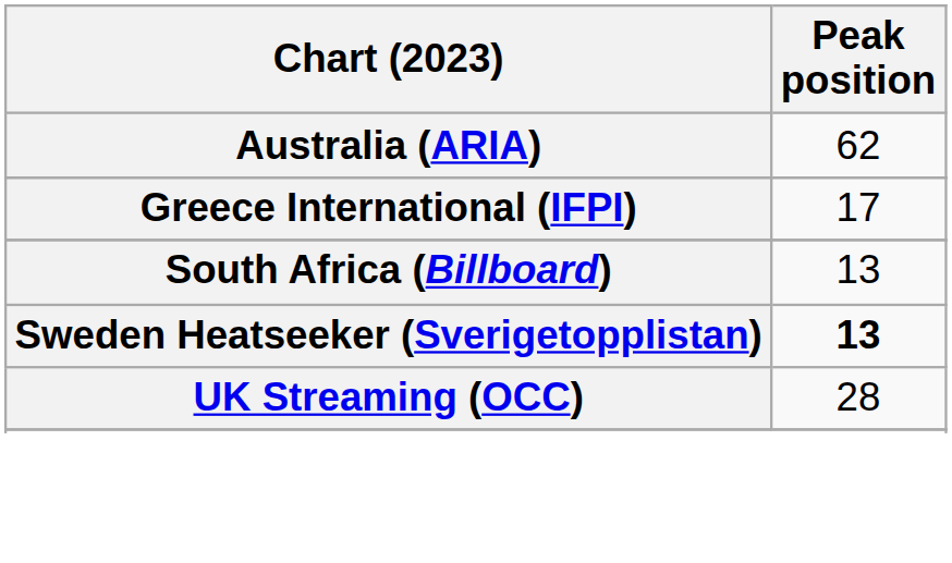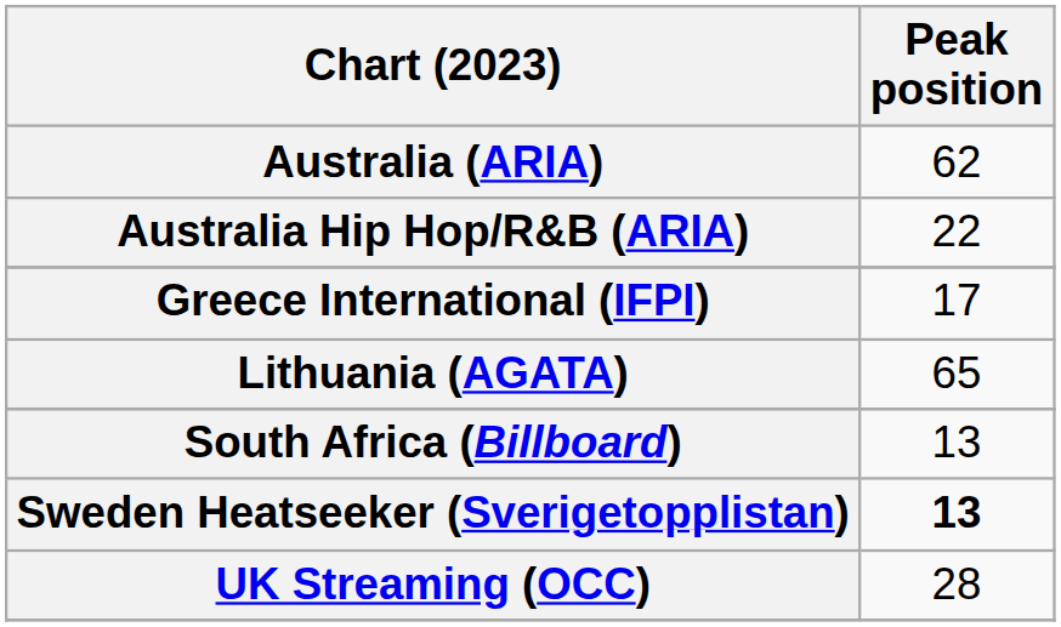 <table class="wikitable sortable plainrowheaders" style="text-align:center">
 <tr>
 <th scope="col">Chart (2023)</th>
 <th scope="col">Peak<br>position</th>
 </tr>
 <tr>
 <th scope="row">Australia (<a href='#'>ARIA</a>)</th>
 <td>62</td>
 </tr>
 <tr>
+<th scope="row">Australia Hip Hop/R&B (<a href='#'>ARIA</a>)</th>
+<td>22</td>
+</tr>
+<tr>
 </tr>
 <tr>
 </tr>
 <tr>
 </tr>
 <tr>
 <th scope="row">Greece International (<a href='#'>IFPI</a>)</th>
 <td>17</td>
+</tr>
+<tr>
+<th scope="row">Lithuania (<a href='#'>AGATA</a>)</th>
+<td>65</td>
 </tr>
 <tr>
 </tr>
 <tr>
 </tr>
 <tr>
 <th scope="row">South Africa (<em><a href='#'>Billboard</a></em>)</th>
 <td>13</td>
 </tr>
 <tr>
 <th scope="row">Sweden Heatseeker (<a href='#'>Sverigetopplistan</a>)</th>
 <td><strong>13</strong></td>
 </tr>
 <tr>
 <th scope="row"><a href='#'>UK Streaming</a> (<a href='#'>OCC</a>)</th>
 <td>28</td>
 </tr>
 <tr>
 </tr>
 <tr>
 </tr>
 </table>
